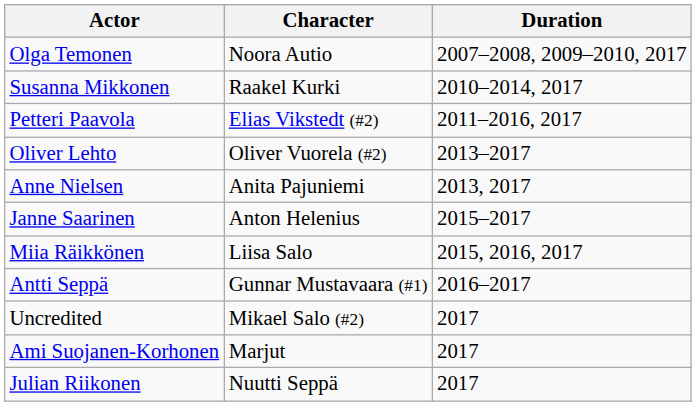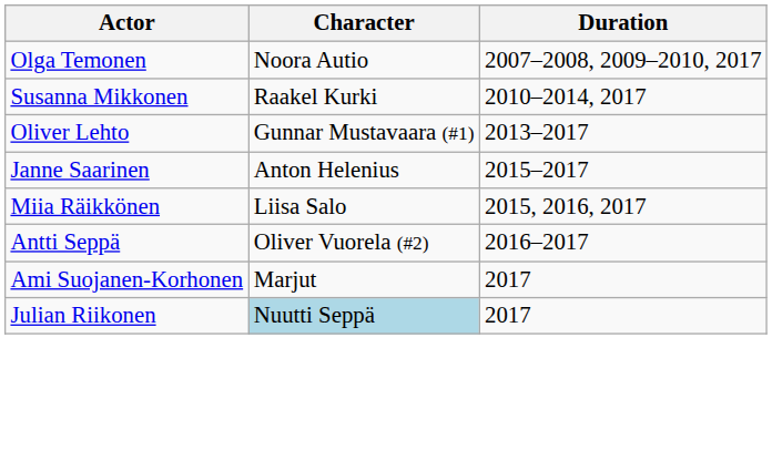 <table class="wikitable" sortable>
 <tr bgcolor="#CCCCCC">
 <th>Actor</th>
 <th>Character</th>
 <th>Duration</th>
 </tr>
 <tr>
 <td><a href='#'>Olga Temonen</a></td>
 <td>Noora Autio</td>
 <td>2007–2008, 2009–2010, 2017</td>
 </tr>
 <tr>
 <td><a href='#'>Susanna Mikkonen</a></td>
 <td>Raakel Kurki</td>
 <td>2010–2014, 2017</td>
 </tr>
 <tr>
-<td><a href='#'>Petteri Paavola</a></td>
-<td><a href='#'>Elias Vikstedt</a> <small>(#2)</small></td>
-<td>2011–2016, 2017</td>
-</tr>
-<tr>
 <td><a href='#'>Oliver Lehto</a></td>
-<td>Oliver Vuorela <small>(#2)</small></td>
+<td>Gunnar Mustavaara <small>(#1)</small></td>
 <td>2013–2017</td>
-</tr>
-<tr>
-<td><a href='#'>Anne Nielsen</a></td>
-<td>Anita Pajuniemi</td>
-<td>2013, 2017</td>
 </tr>
 <tr>
 <td><a href='#'>Janne Saarinen</a></td>
 <td>Anton Helenius</td>
 <td>2015–2017</td>
 </tr>
 <tr>
 <td><a href='#'>Miia Räikkönen</a></td>
 <td>Liisa Salo</td>
 <td>2015, 2016, 2017</td>
 </tr>
 <tr>
 <td><a href='#'>Antti Seppä</a></td>
-<td>Gunnar Mustavaara <small>(#1)</small></td>
+<td>Oliver Vuorela <small>(#2)</small></td>
 <td>2016–2017</td>
-</tr>
-<tr>
-<td>Uncredited</td>
-<td>Mikael Salo <small>(#2)</small></td>
-<td>2017</td>
 </tr>
 <tr>
 <td><a href='#'>Ami Suojanen-Korhonen</a></td>
 <td>Marjut</td>
 <td>2017</td>
 </tr>
 <tr>
 <td><a href='#'>Julian Riikonen</a></td>
-<td>Nuutti Seppä</td>
+<td style="background: lightblue;">Nuutti Seppä</td>
 <td>2017</td>
 </tr>
 </table>
